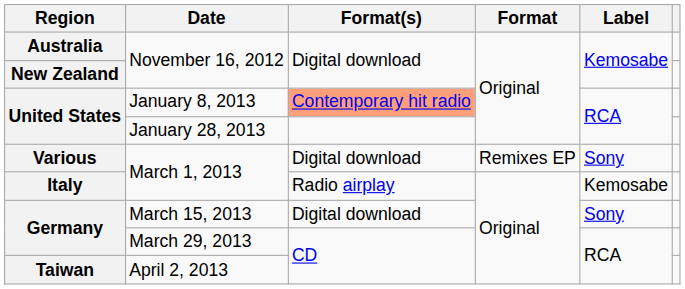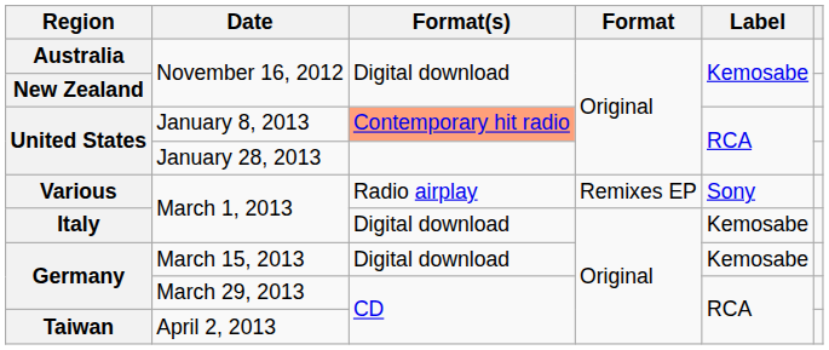 <table class="wikitable plainrowheaders">
 <tr>
 <th scope="col">Region</th>
 <th scope="col">Date</th>
 <th scope="col">Format(s)</th>
 <th scope="col">Format</th>
 <th scope="col">Label</th>
 <th scope="col"></th>
 </tr>
 <tr>
 <th scope="row">Australia</th>
 <td rowspan="2">November 16, 2012</td>
 <td rowspan="2">Digital download</td>
 <td rowspan="4">Original</td>
 <td rowspan="2"><a href='#'>Kemosabe</a></td>
 <td align="center"></td>
 </tr>
 <tr>
 <th scope="row">New Zealand</th>
 <td align="center"></td>
 </tr>
 <tr>
 <th rowspan="2" scope="row">United States</th>
 <td>January 8, 2013</td>
 <td style="background: lightsalmon;"><a href='#'>Contemporary hit radio</a></td>
 <td rowspan="2"><a href='#'>RCA</a></td>
 <td align="center"></td>
 </tr>
 <tr>
 <td>January 28, 2013</td>
 <td></td>
 <td align="center"></td>
 </tr>
 <tr>
 <th scope="row">Various</th>
 <td rowspan="2">March 1, 2013</td>
-<td>Digital download</td>
+<td>Radio <a href='#'>airplay</a></td>
 <td>Remixes EP</td>
 <td><a href='#'>Sony</a></td>
 <td align="center"></td>
 </tr>
 <tr>
 <th scope="row">Italy</th>
-<td>Radio <a href='#'>airplay</a></td>
+<td>Digital download</td>
 <td rowspan="4">Original</td>
 <td>Kemosabe</td>
 <td align="center"></td>
 </tr>
 <tr>
 <th rowspan="2" scope="row">Germany</th>
 <td>March 15, 2013</td>
 <td>Digital download</td>
-<td><a href='#'>Sony</a></td>
+<td>Kemosabe</td>
 <td align="center"></td>
 </tr>
 <tr>
 <td>March 29, 2013</td>
 <td rowspan="2"><a href='#'>CD</a></td>
 <td rowspan="2">RCA</td>
 <td align="center"></td>
 </tr>
 <tr>
 <th scope="row">Taiwan</th>
 <td>April 2, 2013</td>
 <td align="center"></td>
 </tr>
 </table>
